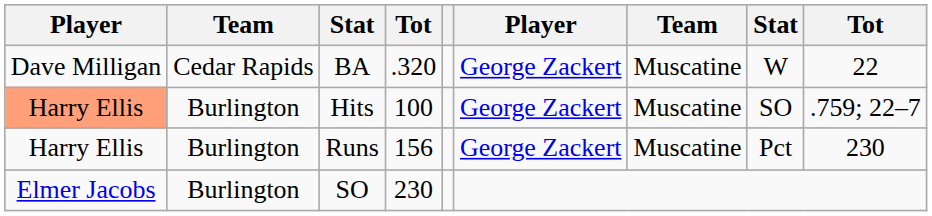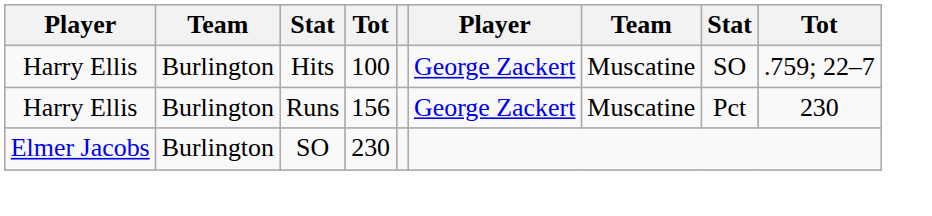 <table class="wikitable" style="text-align:center">
 <tr>
 <th>Player</th>
 <th>Team</th>
 <th>Stat</th>
 <th>Tot</th>
 <th></th>
 <th>Player</th>
 <th>Team</th>
 <th>Stat</th>
 <th>Tot</th>
 </tr>
 <tr>
-<td>Dave Milligan</td>
-<td>Cedar Rapids</td>
-<td>BA</td>
-<td>.320</td>
-<td></td>
-<td><a href='#'>George Zackert</a></td>
-<td>Muscatine</td>
-<td>W</td>
-<td>22</td>
-</tr>
-<tr>
-<td style="background: lightsalmon;">Harry Ellis</td>
+<td>Harry Ellis</td>
 <td>Burlington</td>
 <td>Hits</td>
 <td>100</td>
 <td></td>
 <td><a href='#'>George Zackert</a></td>
 <td>Muscatine</td>
 <td>SO</td>
 <td>.759; 22–7</td>
 </tr>
 <tr>
 <td>Harry Ellis</td>
 <td>Burlington</td>
 <td>Runs</td>
 <td>156</td>
 <td></td>
 <td><a href='#'>George Zackert</a></td>
 <td>Muscatine</td>
 <td>Pct</td>
 <td>230</td>
 </tr>
 <tr>
 <td><a href='#'>Elmer Jacobs</a></td>
 <td>Burlington</td>
 <td>SO</td>
 <td>230</td>
 <td></td>
 </tr>
 </table>
